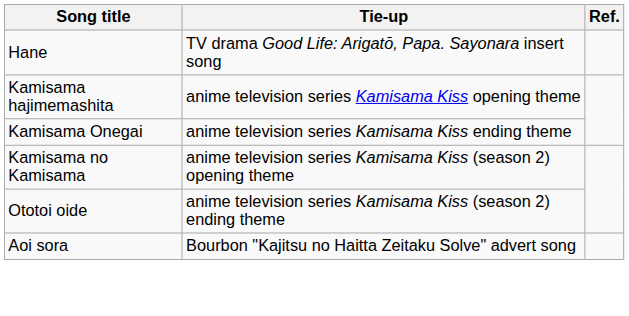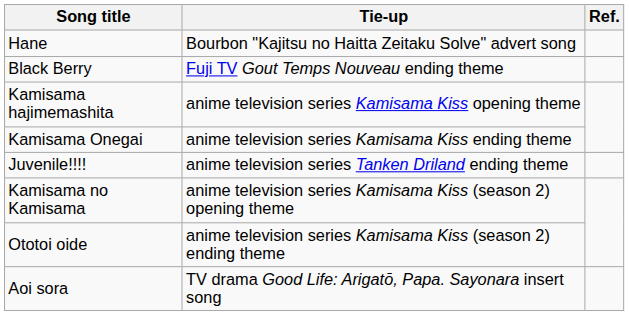 <table class="wikitable">
 <tr>
 <th>Song title</th>
 <th>Tie-up</th>
 <th>Ref.</th>
 </tr>
 <tr>
 <td>Hane</td>
-<td>TV drama <em>Good Life: Arigatō, Papa. Sayonara</em> insert song</td>
+<td>Bourbon "Kajitsu no Haitta Zeitaku Solve" advert song</td>
+<td></td>
+</tr>
+<tr>
+<td>Black Berry</td>
+<td><a href='#'>Fuji TV</a> <em>Gout Temps Nouveau</em> ending theme</td>
 <td></td>
 </tr>
 <tr>
 <td>Kamisama hajimemashita</td>
 <td>anime television series <em><a href='#'>Kamisama Kiss</a></em> opening theme</td>
 <td rowspan="2"></td>
 </tr>
 <tr>
 <td>Kamisama Onegai</td>
 <td>anime television series <em>Kamisama Kiss</em> ending theme</td>
 </tr>
 <tr>
+<td>Juvenile!!!!</td>
+<td>anime television series <em><a href='#'>Tanken Driland</a></em> ending theme</td>
+<td></td>
+</tr>
+<tr>
 <td>Kamisama no Kamisama</td>
 <td>anime television series <em>Kamisama Kiss</em> (season 2) opening theme</td>
 <td rowspan="2"></td>
 </tr>
 <tr>
 <td>Ototoi oide</td>
 <td>anime television series <em>Kamisama Kiss</em> (season 2) ending theme</td>
 </tr>
 <tr>
 <td>Aoi sora</td>
-<td>Bourbon "Kajitsu no Haitta Zeitaku Solve" advert song</td>
+<td>TV drama <em>Good Life: Arigatō, Papa. Sayonara</em> insert song</td>
 <td></td>
 </tr>
 </table>
